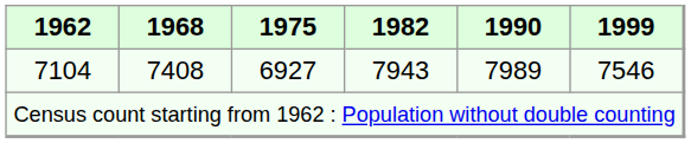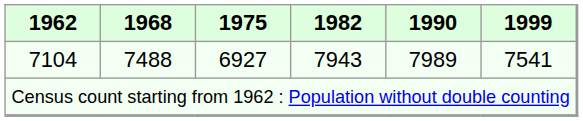 <table align="center" rules="all" cellspacing="0" cellpadding="4" style="border: 1px solid #999; border-right: 2px solid #999; border-bottom:2px solid #999; background: #f3fff3">
 <tr style="background: #ddffdd">
 <th>1962</th>
 <th>1968</th>
 <th>1975</th>
 <th>1982</th>
 <th>1990</th>
 <th>1999</th>
 </tr>
 <tr>
 <td align="center">7104</td>
-<td align="center">7408</td>
+<td align="center">7488</td>
 <td align="center">6927</td>
 <td align="center">7943</td>
 <td align="center">7989</td>
-<td align="center">7546</td>
+<td align="center">7541</td>
 </tr>
 <tr>
 <td colspan=6 align=center><small>Census count starting from 1962 : <a href='#'>Population without double counting</a></small></td>
 </tr>
 </table>
